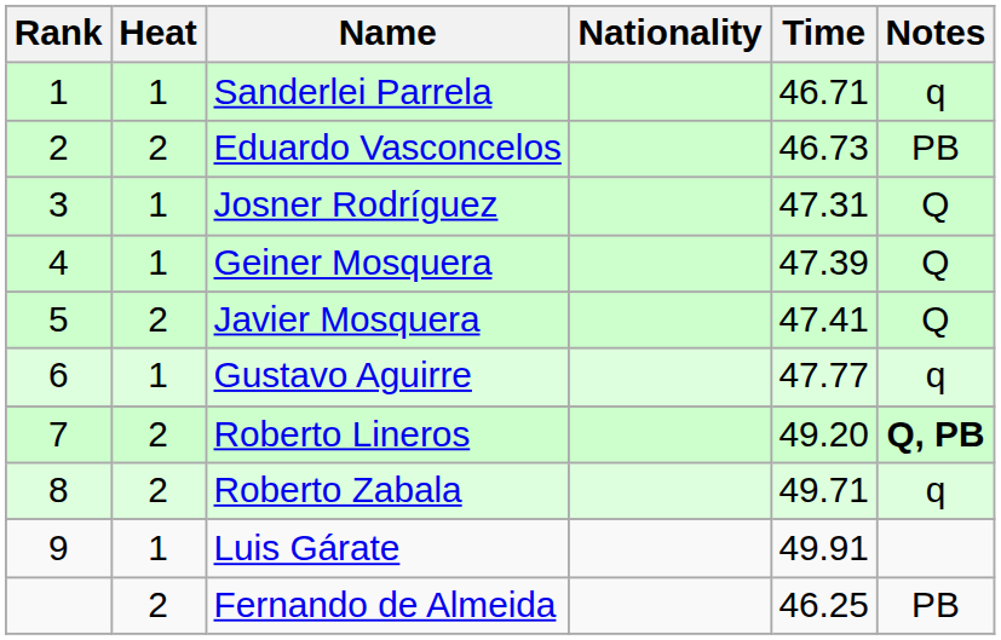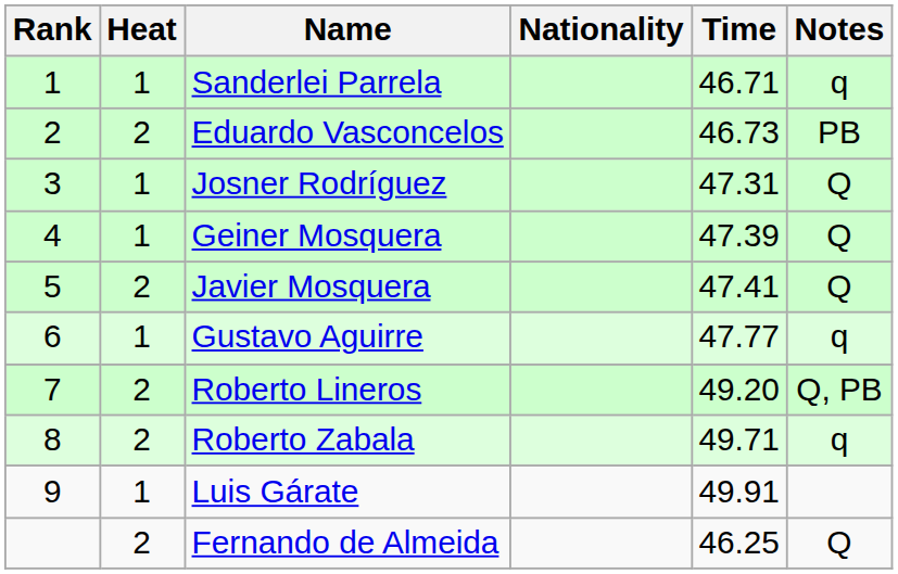 <table class="wikitable sortable" style="text-align:center">
 <tr>
 <th>Rank</th>
 <th>Heat</th>
 <th>Name</th>
 <th>Nationality</th>
 <th>Time</th>
 <th>Notes</th>
 </tr>
 <tr bgcolor=ccffcc>
 <td>1</td>
 <td>1</td>
 <td align=left><a href='#'>Sanderlei Parrela</a></td>
 <td align=left></td>
 <td>46.71</td>
 <td>q</td>
 </tr>
 <tr bgcolor=ccffcc>
 <td>2</td>
 <td>2</td>
 <td align=left><a href='#'>Eduardo Vasconcelos</a></td>
 <td align=left></td>
 <td>46.73</td>
 <td>PB</td>
 </tr>
 <tr bgcolor=ccffcc>
 <td>3</td>
 <td>1</td>
 <td align=left><a href='#'>Josner Rodríguez</a></td>
 <td align=left></td>
 <td>47.31</td>
 <td>Q</td>
 </tr>
 <tr bgcolor=ccffcc>
 <td>4</td>
 <td>1</td>
 <td align=left><a href='#'>Geiner Mosquera</a></td>
 <td align=left></td>
 <td>47.39</td>
 <td>Q</td>
 </tr>
 <tr bgcolor=ccffcc>
 <td>5</td>
 <td>2</td>
 <td align=left><a href='#'>Javier Mosquera</a></td>
 <td align=left></td>
 <td>47.41</td>
 <td>Q</td>
 </tr>
 <tr bgcolor=ddffdd>
 <td>6</td>
 <td>1</td>
 <td align=left><a href='#'>Gustavo Aguirre</a></td>
 <td align=left></td>
 <td>47.77</td>
 <td>q</td>
 </tr>
 <tr bgcolor=ccffcc>
 <td>7</td>
 <td>2</td>
 <td align=left><a href='#'>Roberto Lineros</a></td>
 <td align=left></td>
 <td>49.20</td>
-<td><strong>Q, PB</strong></td>
+<td>Q, PB</td>
 </tr>
 <tr bgcolor=ddffdd>
 <td>8</td>
 <td>2</td>
 <td align=left><a href='#'>Roberto Zabala</a></td>
 <td align=left></td>
 <td>49.71</td>
 <td>q</td>
 </tr>
 <tr>
 <td>9</td>
 <td>1</td>
 <td align=left><a href='#'>Luis Gárate</a></td>
 <td align=left></td>
 <td>49.91</td>
 <td></td>
 </tr>
 <tr>
 <td></td>
 <td>2</td>
 <td align=left><a href='#'>Fernando de Almeida</a></td>
 <td align=left></td>
 <td>46.25</td>
-<td>PB</td>
+<td>Q</td>
 </tr>
 </table>
